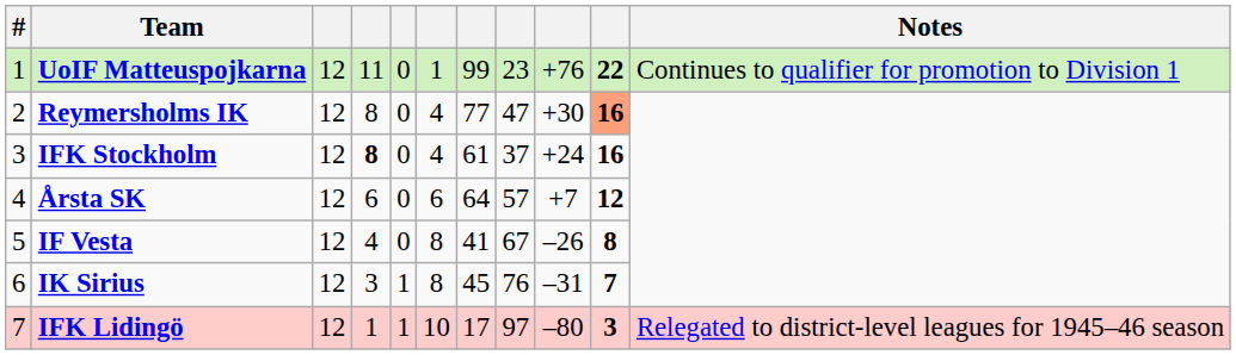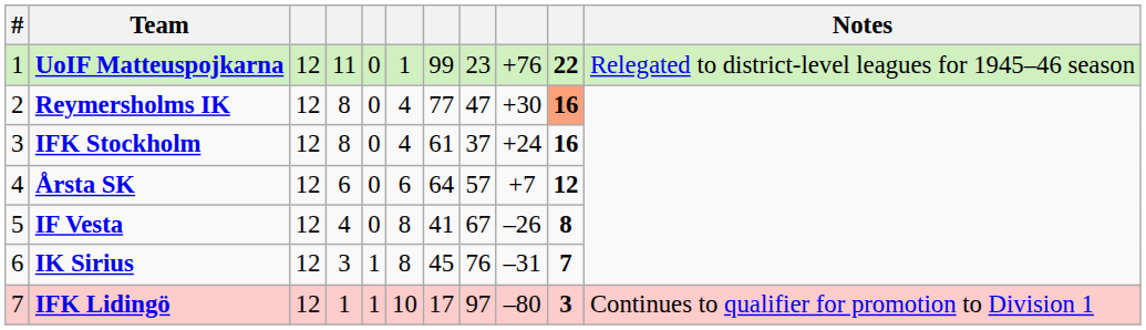 <table class="wikitable sortable">
 <tr>
 <th>#</th>
 <th>Team</th>
 <th></th>
 <th></th>
 <th></th>
 <th></th>
 <th></th>
 <th></th>
 <th></th>
 <th></th>
 <th>Notes</th>
 </tr>
 <tr style="background: #D0F0C0;">
 <td>1</td>
 <td style="font-weight:bold;"><a href='#'>UoIF Matteuspojkarna</a></td>
 <td style="text-align: center;">12</td>
 <td style="text-align: center;">11</td>
 <td style="text-align: center;">0</td>
 <td style="text-align: center;">1</td>
 <td style="text-align: center;">99</td>
 <td style="text-align: center;">23</td>
 <td style="text-align: center;">+76</td>
 <td style="text-align: center; font-weight:bold;">22</td>
-<td>Continues to <a href='#'>qualifier for promotion</a> to <a href='#'>Division 1</a></td>
+<td><a href='#'>Relegated</a> to district-level leagues for 1945–46 season</td>
 </tr>
 <tr>
 <td>2</td>
 <td style="font-weight:bold;"><a href='#'>Reymersholms IK</a></td>
 <td style="text-align: center;">12</td>
 <td style="text-align: center;">8</td>
 <td style="text-align: center;">0</td>
 <td style="text-align: center;">4</td>
 <td style="text-align: center;">77</td>
 <td style="text-align: center;">47</td>
 <td style="text-align: center;">+30</td>
 <td style="background: lightsalmon; text-align: center; font-weight:bold;">16</td>
 </tr>
 <tr>
 <td>3</td>
 <td style="font-weight:bold;"><a href='#'>IFK Stockholm</a></td>
 <td style="text-align: center;">12</td>
-<td style="text-align: center;"><strong>8</strong></td>
+<td style="text-align: center;">8</td>
 <td style="text-align: center;">0</td>
 <td style="text-align: center;">4</td>
 <td style="text-align: center;">61</td>
 <td style="text-align: center;">37</td>
 <td style="text-align: center;">+24</td>
 <td style="text-align: center; font-weight:bold;">16</td>
 </tr>
 <tr>
 <td>4</td>
 <td style="font-weight:bold;"><a href='#'>Årsta SK</a></td>
 <td style="text-align: center;">12</td>
 <td style="text-align: center;">6</td>
 <td style="text-align: center;">0</td>
 <td style="text-align: center;">6</td>
 <td style="text-align: center;">64</td>
 <td style="text-align: center;">57</td>
 <td style="text-align: center;">+7</td>
 <td style="text-align: center; font-weight:bold;">12</td>
 </tr>
 <tr>
 <td>5</td>
 <td style="font-weight:bold;"><a href='#'>IF Vesta</a></td>
 <td style="text-align: center;">12</td>
 <td style="text-align: center;">4</td>
 <td style="text-align: center;">0</td>
 <td style="text-align: center;">8</td>
 <td style="text-align: center;">41</td>
 <td style="text-align: center;">67</td>
 <td style="text-align: center;">–26</td>
 <td style="text-align: center; font-weight:bold;">8</td>
 </tr>
 <tr>
 <td>6</td>
 <td style="font-weight:bold;"><a href='#'>IK Sirius</a></td>
 <td style="text-align: center;">12</td>
 <td style="text-align: center;">3</td>
 <td style="text-align: center;">1</td>
 <td style="text-align: center;">8</td>
 <td style="text-align: center;">45</td>
 <td style="text-align: center;">76</td>
 <td style="text-align: center;">–31</td>
 <td style="text-align: center; font-weight:bold;">7</td>
 </tr>
 <tr style="background: #FFCCCC;">
 <td>7</td>
 <td style="font-weight:bold;"><a href='#'>IFK Lidingö</a></td>
 <td style="text-align: center;">12</td>
 <td style="text-align: center;">1</td>
 <td style="text-align: center;">1</td>
 <td style="text-align: center;">10</td>
 <td style="text-align: center;">17</td>
 <td style="text-align: center;">97</td>
 <td style="text-align: center;">–80</td>
 <td style="text-align: center; font-weight:bold;">3</td>
-<td><a href='#'>Relegated</a> to district-level leagues for 1945–46 season</td>
+<td>Continues to <a href='#'>qualifier for promotion</a> to <a href='#'>Division 1</a></td>
 </tr>
 </table>
